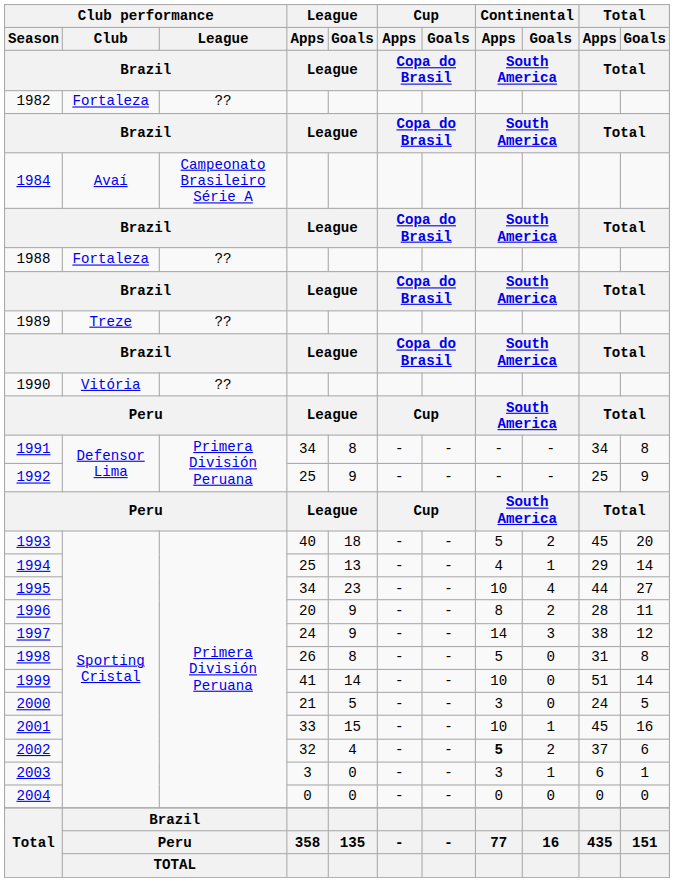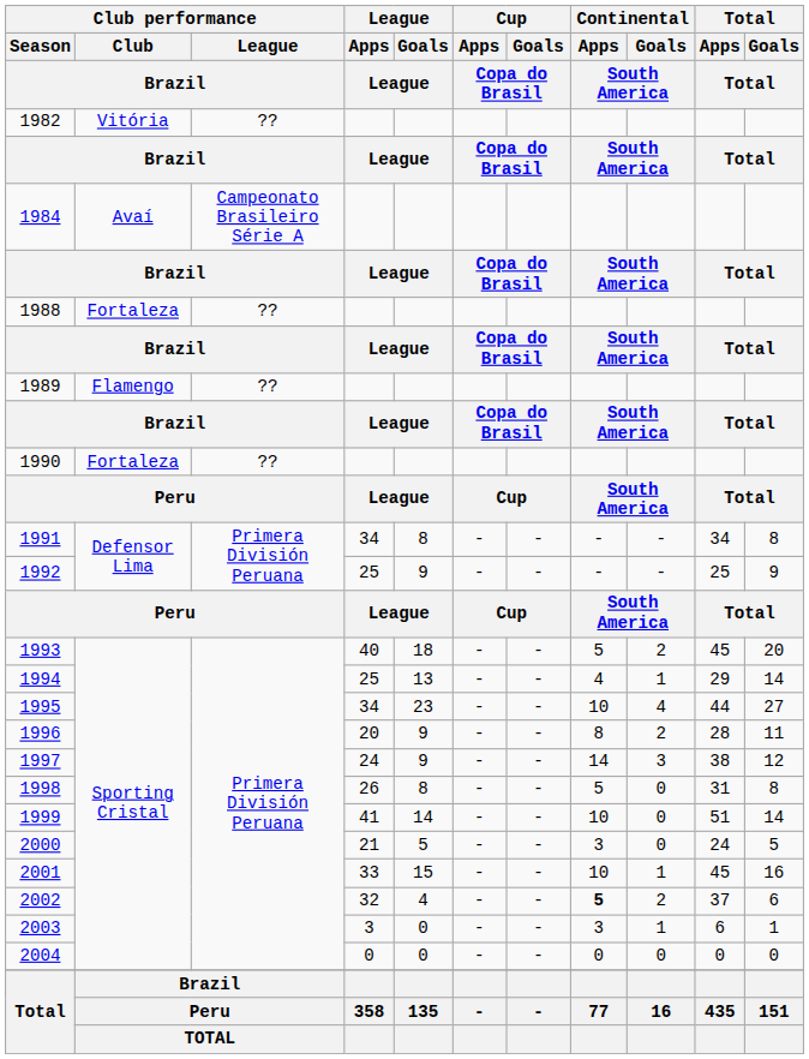 <table class="wikitable" style="text-align:center">
 <tr>
 <th colspan=3>Club performance</th>
 <th colspan=2>League</th>
 <th colspan=2>Cup</th>
 <th colspan=2>Continental</th>
 <th colspan=2>Total</th>
 </tr>
 <tr>
 <th>Season</th>
 <th>Club</th>
 <th>League</th>
 <th>Apps</th>
 <th>Goals</th>
 <th>Apps</th>
 <th>Goals</th>
 <th>Apps</th>
 <th>Goals</th>
 <th>Apps</th>
 <th>Goals</th>
 </tr>
 <tr>
 <th colspan=3>Brazil</th>
 <th colspan=2>League</th>
 <th colspan=2><a href='#'>Copa do Brasil</a></th>
 <th colspan=2><a href='#'>South America</a></th>
 <th colspan=2>Total</th>
 </tr>
 <tr>
 <td>1982</td>
-<td><a href='#'>Fortaleza</a></td>
+<td><a href='#'>Vitória</a></td>
 <td>??</td>
 <td></td>
 <td></td>
 <td></td>
 <td></td>
 <td></td>
 <td></td>
 <td></td>
 <td></td>
 </tr>
 <tr>
 <th colspan=3>Brazil</th>
 <th colspan=2>League</th>
 <th colspan=2><a href='#'>Copa do Brasil</a></th>
 <th colspan=2><a href='#'>South America</a></th>
 <th colspan=2>Total</th>
 </tr>
 <tr>
 <td><a href='#'>1984</a></td>
 <td><a href='#'>Avaí</a></td>
 <td><a href='#'>Campeonato Brasileiro Série A</a></td>
 <td></td>
 <td></td>
 <td></td>
 <td></td>
 <td></td>
 <td></td>
 <td></td>
 <td></td>
 </tr>
 <tr>
 <th colspan=3>Brazil</th>
 <th colspan=2>League</th>
 <th colspan=2><a href='#'>Copa do Brasil</a></th>
 <th colspan=2><a href='#'>South America</a></th>
 <th colspan=2>Total</th>
 </tr>
 <tr>
 <td>1988</td>
 <td><a href='#'>Fortaleza</a></td>
 <td>??</td>
 <td></td>
 <td></td>
 <td></td>
 <td></td>
 <td></td>
 <td></td>
 <td></td>
 <td></td>
 </tr>
 <tr>
 <th colspan=3>Brazil</th>
 <th colspan=2>League</th>
 <th colspan=2><a href='#'>Copa do Brasil</a></th>
 <th colspan=2><a href='#'>South America</a></th>
 <th colspan=2>Total</th>
 </tr>
 <tr>
 <td>1989</td>
-<td><a href='#'>Treze</a></td>
+<td><a href='#'>Flamengo</a></td>
 <td>??</td>
 <td></td>
 <td></td>
 <td></td>
 <td></td>
 <td></td>
 <td></td>
 <td></td>
 <td></td>
 </tr>
 <tr>
 <th colspan=3>Brazil</th>
 <th colspan=2>League</th>
 <th colspan=2><a href='#'>Copa do Brasil</a></th>
 <th colspan=2><a href='#'>South America</a></th>
 <th colspan=2>Total</th>
 </tr>
 <tr>
 <td>1990</td>
-<td><a href='#'>Vitória</a></td>
+<td><a href='#'>Fortaleza</a></td>
 <td>??</td>
 <td></td>
 <td></td>
 <td></td>
 <td></td>
 <td></td>
 <td></td>
 <td></td>
 <td></td>
 </tr>
 <tr>
 <th colspan=3>Peru</th>
 <th colspan=2>League</th>
 <th colspan=2>Cup</th>
 <th colspan=2><a href='#'>South America</a></th>
 <th colspan=2>Total</th>
 </tr>
 <tr>
 <td><a href='#'>1991</a></td>
 <td rowspan="2"><a href='#'>Defensor Lima</a></td>
 <td rowspan="2"><a href='#'>Primera División Peruana</a></td>
 <td>34</td>
 <td>8</td>
 <td>-</td>
 <td>-</td>
 <td>-</td>
 <td>-</td>
 <td>34</td>
 <td>8</td>
 </tr>
 <tr>
 <td><a href='#'>1992</a></td>
 <td>25</td>
 <td>9</td>
 <td>-</td>
 <td>-</td>
 <td>-</td>
 <td>-</td>
 <td>25</td>
 <td>9</td>
 </tr>
 <tr>
 <th colspan=3>Peru</th>
 <th colspan=2>League</th>
 <th colspan=2>Cup</th>
 <th colspan=2><a href='#'>South America</a></th>
 <th colspan=2>Total</th>
 </tr>
 <tr>
 <td><a href='#'>1993</a></td>
 <td rowspan="12"><a href='#'>Sporting Cristal</a></td>
 <td rowspan="12"><a href='#'>Primera División Peruana</a></td>
 <td>40</td>
 <td>18</td>
 <td>-</td>
 <td>-</td>
 <td>5</td>
 <td>2</td>
 <td>45</td>
 <td>20</td>
 </tr>
 <tr>
 <td><a href='#'>1994</a></td>
 <td>25</td>
 <td>13</td>
 <td>-</td>
 <td>-</td>
 <td>4</td>
 <td>1</td>
 <td>29</td>
 <td>14</td>
 </tr>
 <tr>
 <td><a href='#'>1995</a></td>
 <td>34</td>
 <td>23</td>
 <td>-</td>
 <td>-</td>
 <td>10</td>
 <td>4</td>
 <td>44</td>
 <td>27</td>
 </tr>
 <tr>
 <td><a href='#'>1996</a></td>
 <td>20</td>
 <td>9</td>
 <td>-</td>
 <td>-</td>
 <td>8</td>
 <td>2</td>
 <td>28</td>
 <td>11</td>
 </tr>
 <tr>
 <td><a href='#'>1997</a></td>
 <td>24</td>
 <td>9</td>
 <td>-</td>
 <td>-</td>
 <td>14</td>
 <td>3</td>
 <td>38</td>
 <td>12</td>
 </tr>
 <tr>
 <td><a href='#'>1998</a></td>
 <td>26</td>
 <td>8</td>
 <td>-</td>
 <td>-</td>
 <td>5</td>
 <td>0</td>
 <td>31</td>
 <td>8</td>
 </tr>
 <tr>
 <td><a href='#'>1999</a></td>
 <td>41</td>
 <td>14</td>
 <td>-</td>
 <td>-</td>
 <td>10</td>
 <td>0</td>
 <td>51</td>
 <td>14</td>
 </tr>
 <tr>
 <td><a href='#'>2000</a></td>
 <td>21</td>
 <td>5</td>
 <td>-</td>
 <td>-</td>
 <td>3</td>
 <td>0</td>
 <td>24</td>
 <td>5</td>
 </tr>
 <tr>
 <td><a href='#'>2001</a></td>
 <td>33</td>
 <td>15</td>
 <td>-</td>
 <td>-</td>
 <td>10</td>
 <td>1</td>
 <td>45</td>
 <td>16</td>
 </tr>
 <tr>
 <td><a href='#'>2002</a></td>
 <td>32</td>
 <td>4</td>
 <td>-</td>
 <td>-</td>
 <td><strong>5</strong></td>
 <td>2</td>
 <td>37</td>
 <td>6</td>
 </tr>
 <tr>
 <td><a href='#'>2003</a></td>
 <td>3</td>
 <td>0</td>
 <td>-</td>
 <td>-</td>
 <td>3</td>
 <td>1</td>
 <td>6</td>
 <td>1</td>
 </tr>
 <tr>
 <td><a href='#'>2004</a></td>
 <td>0</td>
 <td>0</td>
 <td>-</td>
 <td>-</td>
 <td>0</td>
 <td>0</td>
 <td>0</td>
 <td>0</td>
 </tr>
 <tr>
 </tr>
 <tr>
 <th rowspan=4>Total</th>
 <th colspan=2>Brazil</th>
 <th></th>
 <th></th>
 <th></th>
 <th></th>
 <th></th>
 <th></th>
 <th></th>
 <th></th>
 </tr>
 <tr>
 <th colspan=2>Peru</th>
 <th>358</th>
 <th>135</th>
 <th>-</th>
 <th>-</th>
 <th>77</th>
 <th>16</th>
 <th>435</th>
 <th>151</th>
 </tr>
 <tr>
 <th colspan=2>TOTAL</th>
 <th></th>
 <th></th>
 <th></th>
 <th></th>
 <th></th>
 <th></th>
 <th></th>
 <th></th>
 </tr>
 </table>
